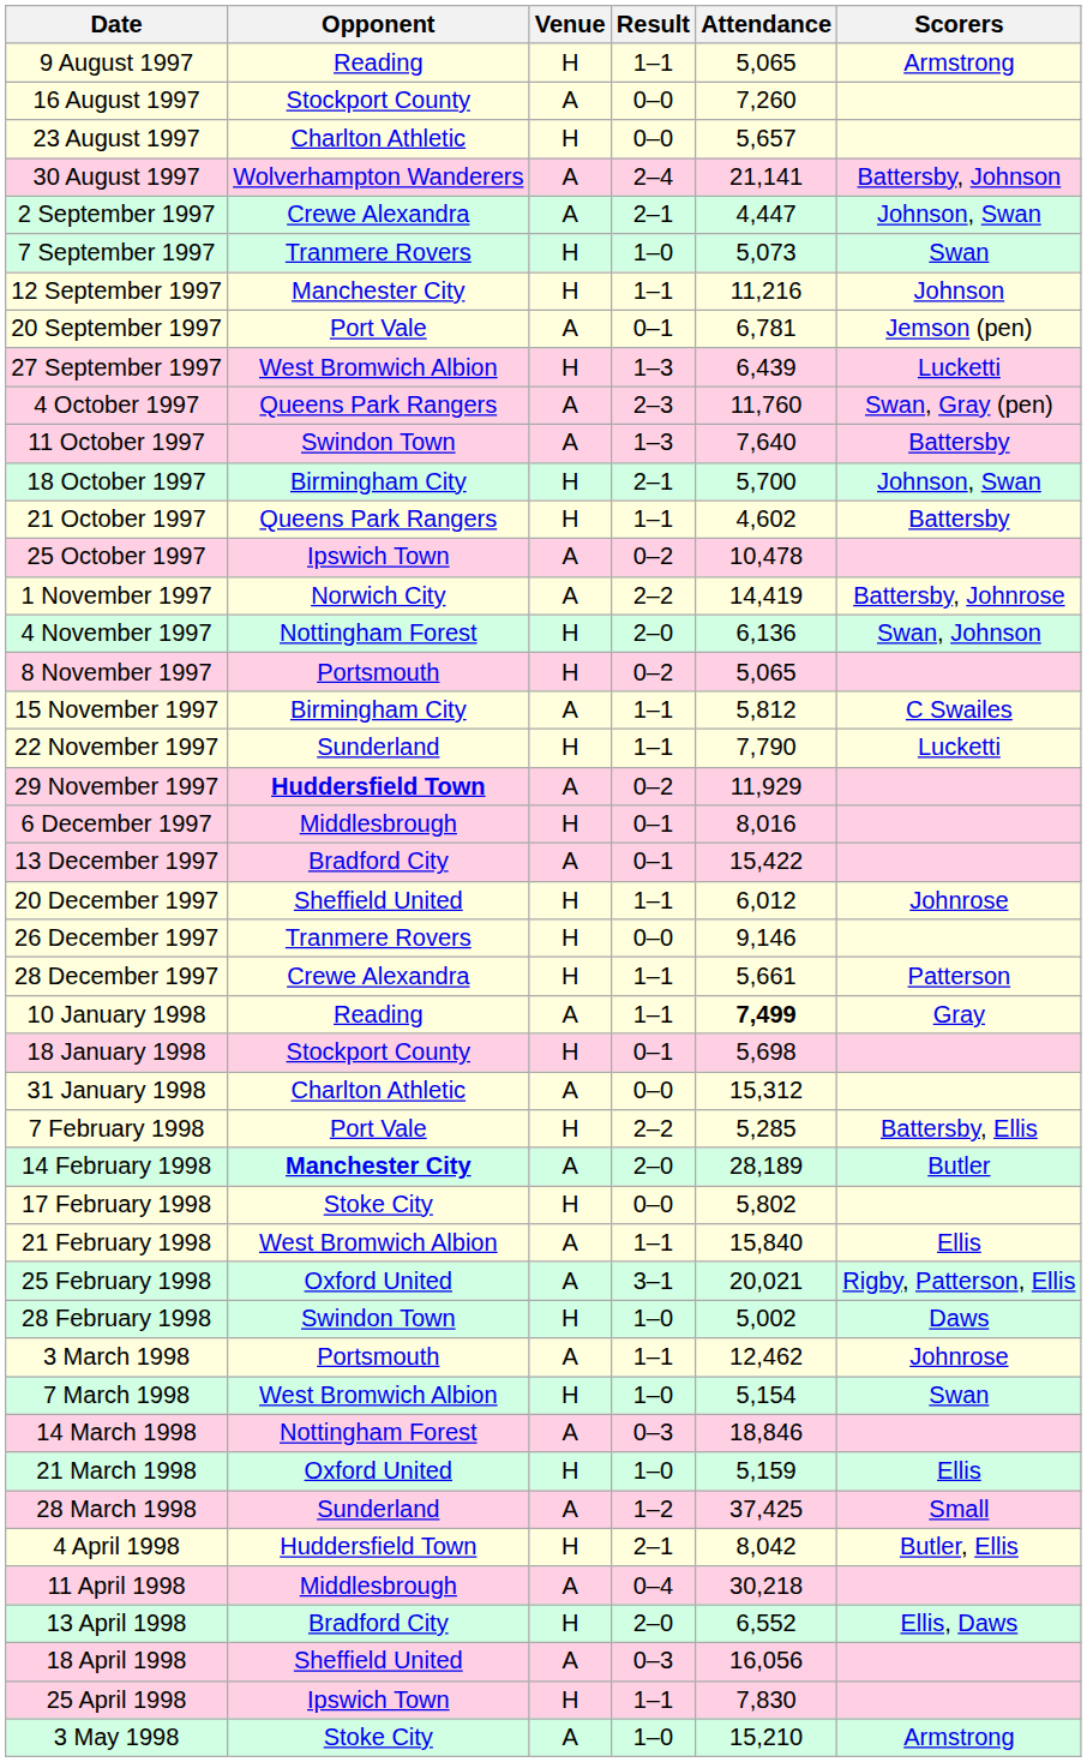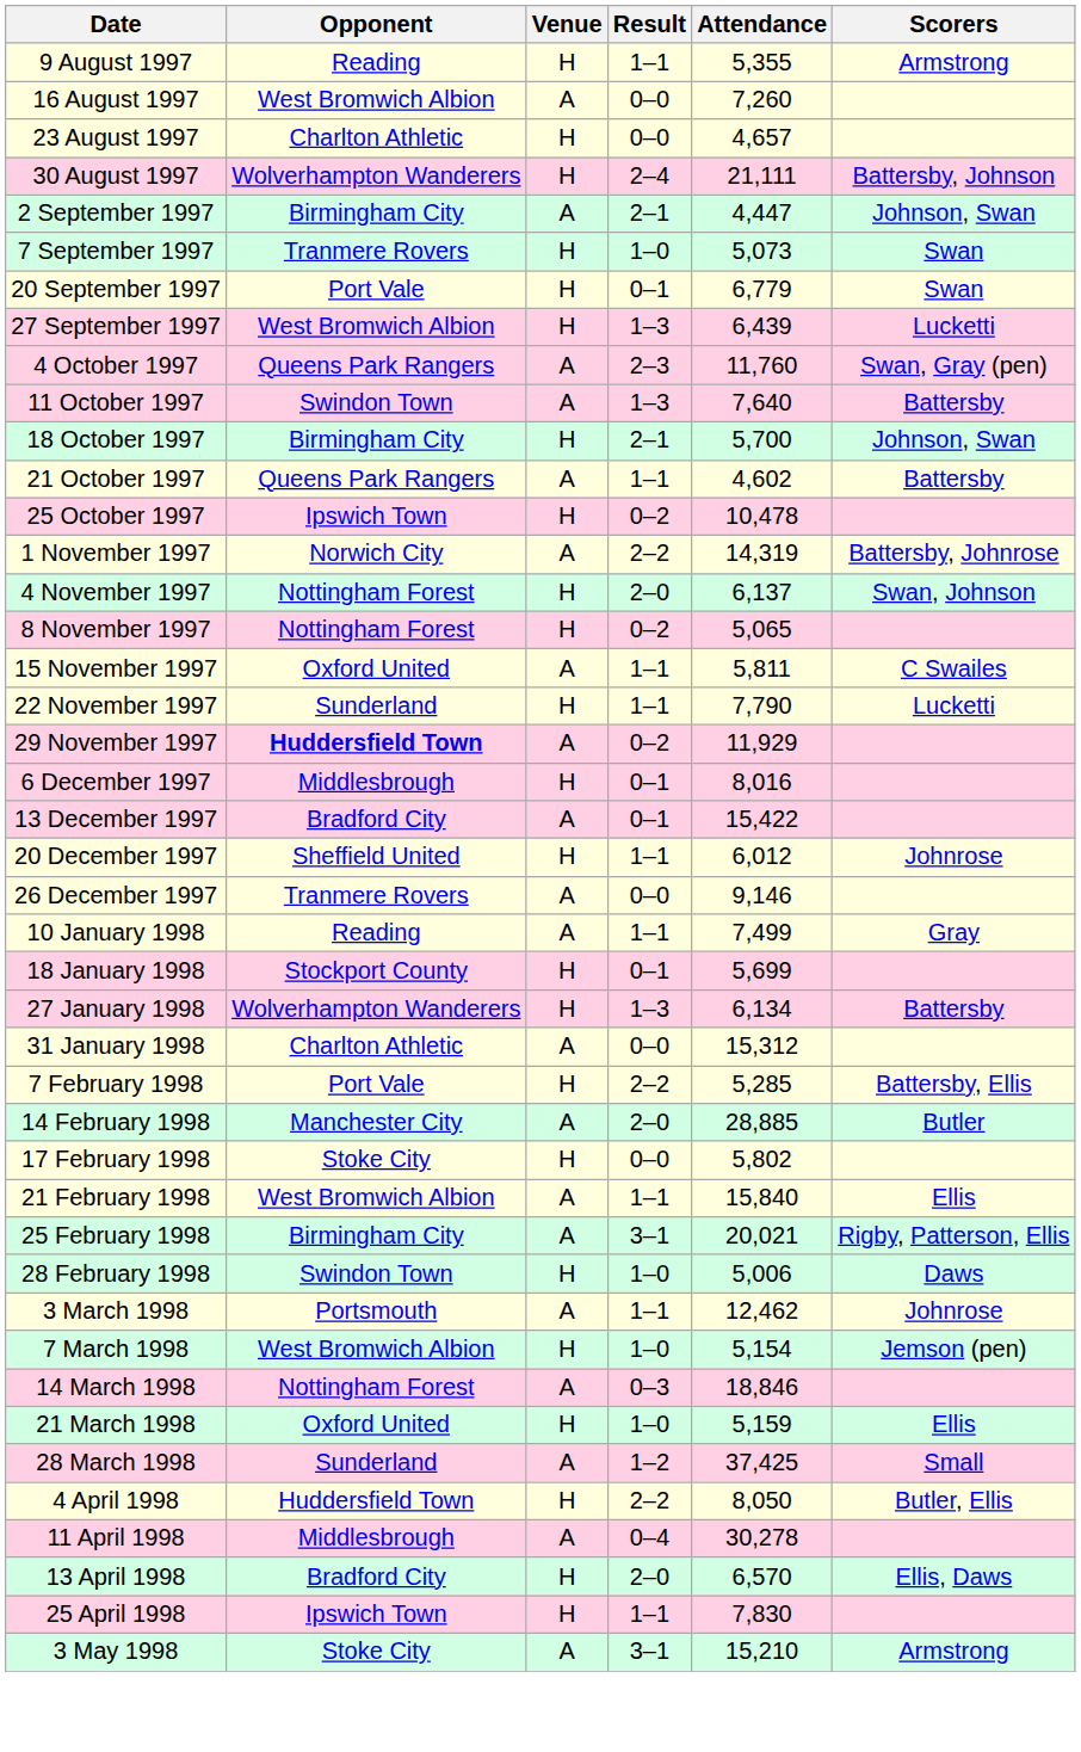 <table class="wikitable sortable" style="font-size:100%; text-align:center">
 <tr>
 <th>Date</th>
 <th>Opponent</th>
 <th>Venue</th>
 <th>Result</th>
 <th>Attendance</th>
 <th>Scorers</th>
 </tr>
 <tr style="background-color: #ffffdd;">
 <td>9 August 1997</td>
 <td><a href='#'>Reading</a></td>
 <td>H</td>
 <td>1–1</td>
-<td>5,065</td>
+<td>5,355</td>
 <td><a href='#'>Armstrong</a></td>
 </tr>
 <tr style="background-color: #ffffdd;">
 <td>16 August 1997</td>
-<td><a href='#'>Stockport County</a></td>
+<td><a href='#'>West Bromwich Albion</a></td>
 <td>A</td>
 <td>0–0</td>
 <td>7,260</td>
 <td></td>
 </tr>
 <tr style="background-color: #ffffdd;">
 <td>23 August 1997</td>
 <td><a href='#'>Charlton Athletic</a></td>
 <td>H</td>
 <td>0–0</td>
-<td>5,657</td>
+<td>4,657</td>
 <td></td>
 </tr>
 <tr style="background-color: #ffd0e3;">
 <td>30 August 1997</td>
 <td><a href='#'>Wolverhampton Wanderers</a></td>
-<td>A</td>
+<td>H</td>
 <td>2–4</td>
-<td>21,141</td>
+<td>21,111</td>
 <td><a href='#'>Battersby</a>, <a href='#'>Johnson</a></td>
 </tr>
 <tr style="background-color: #d0ffe3;">
 <td>2 September 1997</td>
-<td><a href='#'>Crewe Alexandra</a></td>
+<td><a href='#'>Birmingham City</a></td>
 <td>A</td>
 <td>2–1</td>
 <td>4,447</td>
 <td><a href='#'>Johnson</a>, <a href='#'>Swan</a></td>
 </tr>
 <tr style="background-color: #d0ffe3;">
 <td>7 September 1997</td>
 <td><a href='#'>Tranmere Rovers</a></td>
 <td>H</td>
 <td>1–0</td>
 <td>5,073</td>
 <td><a href='#'>Swan</a></td>
 </tr>
 <tr style="background-color: #ffffdd;">
-<td>12 September 1997</td>
-<td><a href='#'>Manchester City</a></td>
-<td>H</td>
-<td>1–1</td>
-<td>11,216</td>
-<td><a href='#'>Johnson</a></td>
-</tr>
-<tr style="background-color: #ffffdd;">
 <td>20 September 1997</td>
 <td><a href='#'>Port Vale</a></td>
-<td>A</td>
+<td>H</td>
 <td>0–1</td>
-<td>6,781</td>
-<td><a href='#'>Jemson</a> (pen)</td>
+<td>6,779</td>
+<td><a href='#'>Swan</a></td>
 </tr>
 <tr style="background-color: #ffd0e3;">
 <td>27 September 1997</td>
 <td><a href='#'>West Bromwich Albion</a></td>
 <td>H</td>
 <td>1–3</td>
 <td>6,439</td>
 <td><a href='#'>Lucketti</a></td>
 </tr>
 <tr style="background-color: #ffd0e3;">
 <td>4 October 1997</td>
 <td><a href='#'>Queens Park Rangers</a></td>
 <td>A</td>
 <td>2–3</td>
 <td>11,760</td>
 <td><a href='#'>Swan</a>, <a href='#'>Gray</a> (pen)</td>
 </tr>
 <tr style="background-color: #ffd0e3;">
 <td>11 October 1997</td>
 <td><a href='#'>Swindon Town</a></td>
 <td>A</td>
 <td>1–3</td>
 <td>7,640</td>
 <td><a href='#'>Battersby</a></td>
 </tr>
 <tr style="background-color: #d0ffe3;">
 <td>18 October 1997</td>
 <td><a href='#'>Birmingham City</a></td>
 <td>H</td>
 <td>2–1</td>
 <td>5,700</td>
 <td><a href='#'>Johnson</a>, <a href='#'>Swan</a></td>
 </tr>
 <tr style="background-color: #ffffdd;">
 <td>21 October 1997</td>
 <td><a href='#'>Queens Park Rangers</a></td>
-<td>H</td>
+<td>A</td>
 <td>1–1</td>
 <td>4,602</td>
 <td><a href='#'>Battersby</a></td>
 </tr>
 <tr style="background-color: #ffd0e3;">
 <td>25 October 1997</td>
 <td><a href='#'>Ipswich Town</a></td>
-<td>A</td>
+<td>H</td>
 <td>0–2</td>
 <td>10,478</td>
 <td></td>
 </tr>
 <tr style="background-color: #ffffdd;">
 <td>1 November 1997</td>
 <td><a href='#'>Norwich City</a></td>
 <td>A</td>
 <td>2–2</td>
-<td>14,419</td>
+<td>14,319</td>
 <td><a href='#'>Battersby</a>, <a href='#'>Johnrose</a></td>
 </tr>
 <tr style="background-color: #d0ffe3;">
 <td>4 November 1997</td>
 <td><a href='#'>Nottingham Forest</a></td>
 <td>H</td>
 <td>2–0</td>
-<td>6,136</td>
+<td>6,137</td>
 <td><a href='#'>Swan</a>, <a href='#'>Johnson</a></td>
 </tr>
 <tr style="background-color: #ffd0e3;">
 <td>8 November 1997</td>
-<td><a href='#'>Portsmouth</a></td>
+<td><a href='#'>Nottingham Forest</a></td>
 <td>H</td>
 <td>0–2</td>
 <td>5,065</td>
 <td></td>
 </tr>
 <tr style="background-color: #ffffdd;">
 <td>15 November 1997</td>
-<td><a href='#'>Birmingham City</a></td>
+<td><a href='#'>Oxford United</a></td>
 <td>A</td>
 <td>1–1</td>
-<td>5,812</td>
+<td>5,811</td>
 <td><a href='#'>C Swailes</a></td>
 </tr>
 <tr style="background-color: #ffffdd;">
 <td>22 November 1997</td>
 <td><a href='#'>Sunderland</a></td>
 <td>H</td>
 <td>1–1</td>
 <td>7,790</td>
 <td><a href='#'>Lucketti</a></td>
 </tr>
 <tr style="background-color: #ffd0e3;">
 <td>29 November 1997</td>
 <td><strong><a href='#'>Huddersfield Town</a></strong></td>
 <td>A</td>
 <td>0–2</td>
 <td>11,929</td>
 <td></td>
 </tr>
 <tr style="background-color: #ffd0e3;">
 <td>6 December 1997</td>
 <td><a href='#'>Middlesbrough</a></td>
 <td>H</td>
 <td>0–1</td>
 <td>8,016</td>
 <td></td>
 </tr>
 <tr style="background-color: #ffd0e3;">
 <td>13 December 1997</td>
 <td><a href='#'>Bradford City</a></td>
 <td>A</td>
 <td>0–1</td>
 <td>15,422</td>
 <td></td>
 </tr>
 <tr style="background-color: #ffffdd;">
 <td>20 December 1997</td>
 <td><a href='#'>Sheffield United</a></td>
 <td>H</td>
 <td>1–1</td>
 <td>6,012</td>
 <td><a href='#'>Johnrose</a></td>
 </tr>
 <tr style="background-color: #ffffdd;">
 <td>26 December 1997</td>
 <td><a href='#'>Tranmere Rovers</a></td>
-<td>H</td>
+<td>A</td>
 <td>0–0</td>
 <td>9,146</td>
 <td></td>
-</tr>
-<tr style="background-color: #ffffdd;">
-<td>28 December 1997</td>
-<td><a href='#'>Crewe Alexandra</a></td>
-<td>H</td>
-<td>1–1</td>
-<td>5,661</td>
-<td><a href='#'>Patterson</a></td>
 </tr>
 <tr style="background-color: #ffffdd;">
 <td>10 January 1998</td>
 <td><a href='#'>Reading</a></td>
 <td>A</td>
 <td>1–1</td>
-<td><strong>7,499</strong></td>
+<td>7,499</td>
 <td><a href='#'>Gray</a></td>
 </tr>
 <tr style="background-color: #ffd0e3;">
 <td>18 January 1998</td>
 <td><a href='#'>Stockport County</a></td>
 <td>H</td>
 <td>0–1</td>
-<td>5,698</td>
+<td>5,699</td>
 <td></td>
+</tr>
+<tr style="background-color: #ffd0e3;">
+<td>27 January 1998</td>
+<td><a href='#'>Wolverhampton Wanderers</a></td>
+<td>H</td>
+<td>1–3</td>
+<td>6,134</td>
+<td><a href='#'>Battersby</a></td>
 </tr>
 <tr style="background-color: #ffffdd;">
 <td>31 January 1998</td>
 <td><a href='#'>Charlton Athletic</a></td>
 <td>A</td>
 <td>0–0</td>
 <td>15,312</td>
 <td></td>
 </tr>
 <tr style="background-color: #ffffdd;">
 <td>7 February 1998</td>
 <td><a href='#'>Port Vale</a></td>
 <td>H</td>
 <td>2–2</td>
 <td>5,285</td>
 <td><a href='#'>Battersby</a>, <a href='#'>Ellis</a></td>
 </tr>
 <tr style="background-color: #d0ffe3;">
 <td>14 February 1998</td>
-<td><strong><a href='#'>Manchester City</a></strong></td>
+<td><a href='#'>Manchester City</a></td>
 <td>A</td>
 <td>2–0</td>
-<td>28,189</td>
+<td>28,885</td>
 <td><a href='#'>Butler</a></td>
 </tr>
 <tr style="background-color: #ffffdd;">
 <td>17 February 1998</td>
 <td><a href='#'>Stoke City</a></td>
 <td>H</td>
 <td>0–0</td>
 <td>5,802</td>
 <td></td>
 </tr>
 <tr style="background-color: #ffffdd;">
 <td>21 February 1998</td>
 <td><a href='#'>West Bromwich Albion</a></td>
 <td>A</td>
 <td>1–1</td>
 <td>15,840</td>
 <td><a href='#'>Ellis</a></td>
 </tr>
 <tr style="background-color: #d0ffe3;">
 <td>25 February 1998</td>
-<td><a href='#'>Oxford United</a></td>
+<td><a href='#'>Birmingham City</a></td>
 <td>A</td>
 <td>3–1</td>
 <td>20,021</td>
 <td><a href='#'>Rigby</a>, <a href='#'>Patterson</a>, <a href='#'>Ellis</a></td>
 </tr>
 <tr style="background-color: #d0ffe3;">
 <td>28 February 1998</td>
 <td><a href='#'>Swindon Town</a></td>
 <td>H</td>
 <td>1–0</td>
-<td>5,002</td>
+<td>5,006</td>
 <td><a href='#'>Daws</a></td>
 </tr>
 <tr style="background-color: #ffffdd;">
 <td>3 March 1998</td>
 <td><a href='#'>Portsmouth</a></td>
 <td>A</td>
 <td>1–1</td>
 <td>12,462</td>
 <td><a href='#'>Johnrose</a></td>
 </tr>
 <tr style="background-color: #d0ffe3;">
 <td>7 March 1998</td>
 <td><a href='#'>West Bromwich Albion</a></td>
 <td>H</td>
 <td>1–0</td>
 <td>5,154</td>
-<td><a href='#'>Swan</a></td>
+<td><a href='#'>Jemson</a> (pen)</td>
 </tr>
 <tr style="background-color: #ffd0e3;">
 <td>14 March 1998</td>
 <td><a href='#'>Nottingham Forest</a></td>
 <td>A</td>
 <td>0–3</td>
 <td>18,846</td>
 <td></td>
 </tr>
 <tr style="background-color: #d0ffe3;">
 <td>21 March 1998</td>
 <td><a href='#'>Oxford United</a></td>
 <td>H</td>
 <td>1–0</td>
 <td>5,159</td>
 <td><a href='#'>Ellis</a></td>
 </tr>
 <tr style="background-color: #ffd0e3;">
 <td>28 March 1998</td>
 <td><a href='#'>Sunderland</a></td>
 <td>A</td>
 <td>1–2</td>
 <td>37,425</td>
 <td><a href='#'>Small</a></td>
 </tr>
 <tr style="background-color: #ffffdd;">
 <td>4 April 1998</td>
 <td><a href='#'>Huddersfield Town</a></td>
 <td>H</td>
-<td>2–1</td>
-<td>8,042</td>
+<td>2–2</td>
+<td>8,050</td>
 <td><a href='#'>Butler</a>, <a href='#'>Ellis</a></td>
 </tr>
 <tr style="background-color: #ffd0e3;">
 <td>11 April 1998</td>
 <td><a href='#'>Middlesbrough</a></td>
 <td>A</td>
 <td>0–4</td>
-<td>30,218</td>
+<td>30,278</td>
 <td></td>
 </tr>
 <tr style="background-color: #d0ffe3;">
 <td>13 April 1998</td>
 <td><a href='#'>Bradford City</a></td>
 <td>H</td>
 <td>2–0</td>
-<td>6,552</td>
+<td>6,570</td>
 <td><a href='#'>Ellis</a>, <a href='#'>Daws</a></td>
-</tr>
-<tr style="background-color: #ffd0e3;">
-<td>18 April 1998</td>
-<td><a href='#'>Sheffield United</a></td>
-<td>A</td>
-<td>0–3</td>
-<td>16,056</td>
-<td></td>
 </tr>
 <tr style="background-color: #ffd0e3;">
 <td>25 April 1998</td>
 <td><a href='#'>Ipswich Town</a></td>
 <td>H</td>
 <td>1–1</td>
 <td>7,830</td>
 <td></td>
 </tr>
 <tr style="background-color: #d0ffe3;">
 <td>3 May 1998</td>
 <td><a href='#'>Stoke City</a></td>
 <td>A</td>
-<td>1–0</td>
+<td>3–1</td>
 <td>15,210</td>
 <td><a href='#'>Armstrong</a></td>
 </tr>
 </table>
